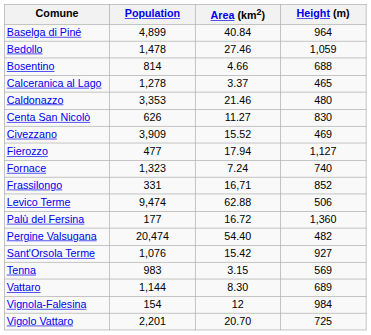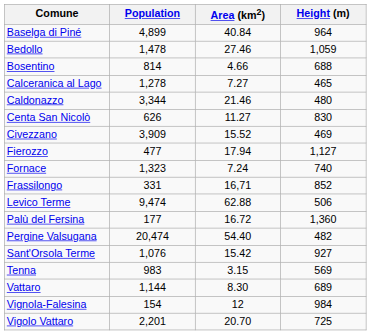 <table class="wikitable sortable">
 <tr>
 <th width=150>Comune</th>
 <th width=120><a href='#'>Population</a></th>
 <th width=120><a href='#'>Area</a> (km<sup>2</sup>)</th>
 <th width=120><a href='#'>Height</a> (m)</th>
 </tr>
 <tr>
 <td><a href='#'>Baselga di Piné</a></td>
 <td align=center>4,899</td>
 <td align=center>40.84</td>
 <td align=center>964</td>
 </tr>
 <tr>
 <td><a href='#'>Bedollo</a></td>
 <td align=center>1,478</td>
 <td align=center>27.46</td>
 <td align=center>1,059</td>
 </tr>
 <tr>
 <td><a href='#'>Bosentino</a></td>
 <td align=center>814</td>
 <td align=center>4.66</td>
 <td align=center>688</td>
 </tr>
 <tr>
 <td><a href='#'>Calceranica al Lago</a></td>
 <td align=center>1,278</td>
-<td align=center>3.37</td>
+<td align=center>7.27</td>
 <td align=center>465</td>
 </tr>
 <tr>
 <td><a href='#'>Caldonazzo</a></td>
-<td align=center>3,353</td>
+<td align=center>3,344</td>
 <td align=center>21.46</td>
 <td align=center>480</td>
 </tr>
 <tr>
 <td><a href='#'>Centa San Nicolò</a></td>
 <td align=center>626</td>
 <td align=center>11.27</td>
 <td align=center>830</td>
 </tr>
 <tr>
 <td><a href='#'>Civezzano</a></td>
 <td align=center>3,909</td>
 <td align=center>15.52</td>
 <td align=center>469</td>
 </tr>
 <tr>
 <td><a href='#'>Fierozzo</a></td>
 <td align=center>477</td>
 <td align=center>17.94</td>
 <td align=center>1,127</td>
 </tr>
 <tr>
 <td><a href='#'>Fornace</a></td>
 <td align=center>1,323</td>
 <td align=center>7.24</td>
 <td align=center>740</td>
 </tr>
 <tr>
 <td><a href='#'>Frassilongo</a></td>
 <td align=center>331</td>
 <td align=center>16,71</td>
 <td align=center>852</td>
 </tr>
 <tr>
 <td><a href='#'>Levico Terme</a></td>
 <td align=center>9,474</td>
 <td align=center>62.88</td>
 <td align=center>506</td>
 </tr>
 <tr>
 <td><a href='#'>Palù del Fersina</a></td>
 <td align=center>177</td>
 <td align=center>16.72</td>
 <td align=center>1,360</td>
 </tr>
 <tr>
 <td><a href='#'>Pergine Valsugana</a></td>
 <td align=center>20,474</td>
 <td align=center>54.40</td>
 <td align=center>482</td>
 </tr>
 <tr>
 <td><a href='#'>Sant'Orsola Terme</a></td>
 <td align=center>1,076</td>
 <td align=center>15.42</td>
 <td align=center>927</td>
 </tr>
 <tr>
 <td><a href='#'>Tenna</a></td>
 <td align=center>983</td>
 <td align=center>3.15</td>
 <td align=center>569</td>
 </tr>
 <tr>
 <td><a href='#'>Vattaro</a></td>
 <td align=center>1,144</td>
 <td align=center>8.30</td>
 <td align=center>689</td>
 </tr>
 <tr>
 <td><a href='#'>Vignola-Falesina</a></td>
 <td align=center>154</td>
 <td align=center>12</td>
 <td align=center>984</td>
 </tr>
 <tr>
 <td><a href='#'>Vigolo Vattaro</a></td>
 <td align=center>2,201</td>
 <td align=center>20.70</td>
 <td align=center>725</td>
 </tr>
 </table>
